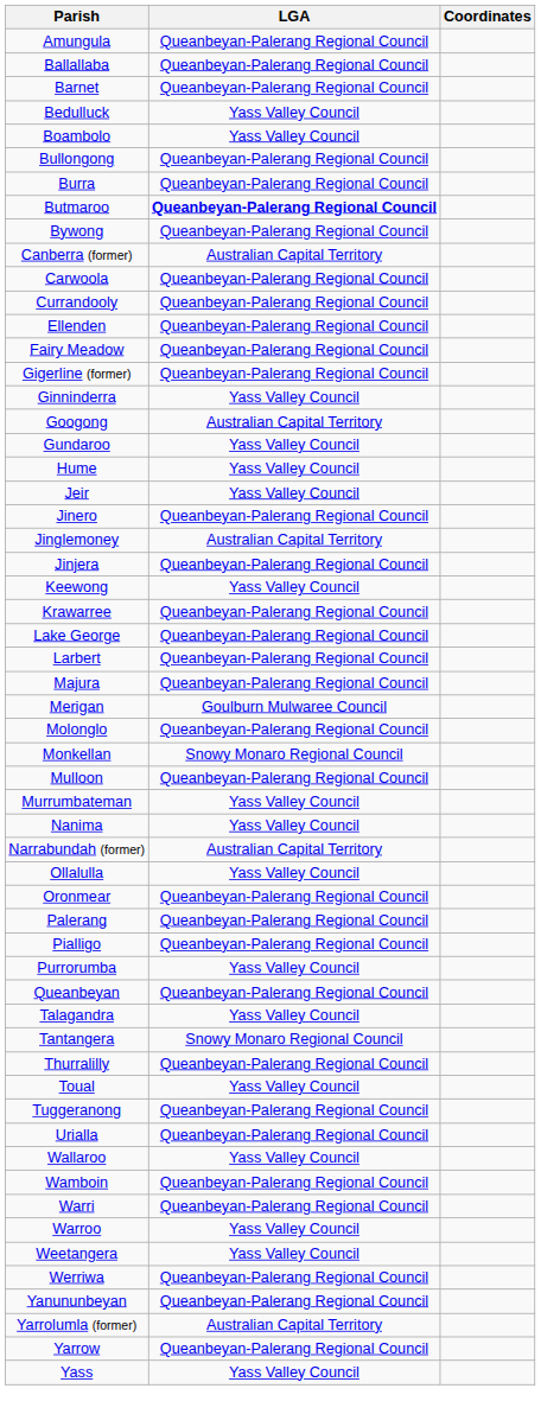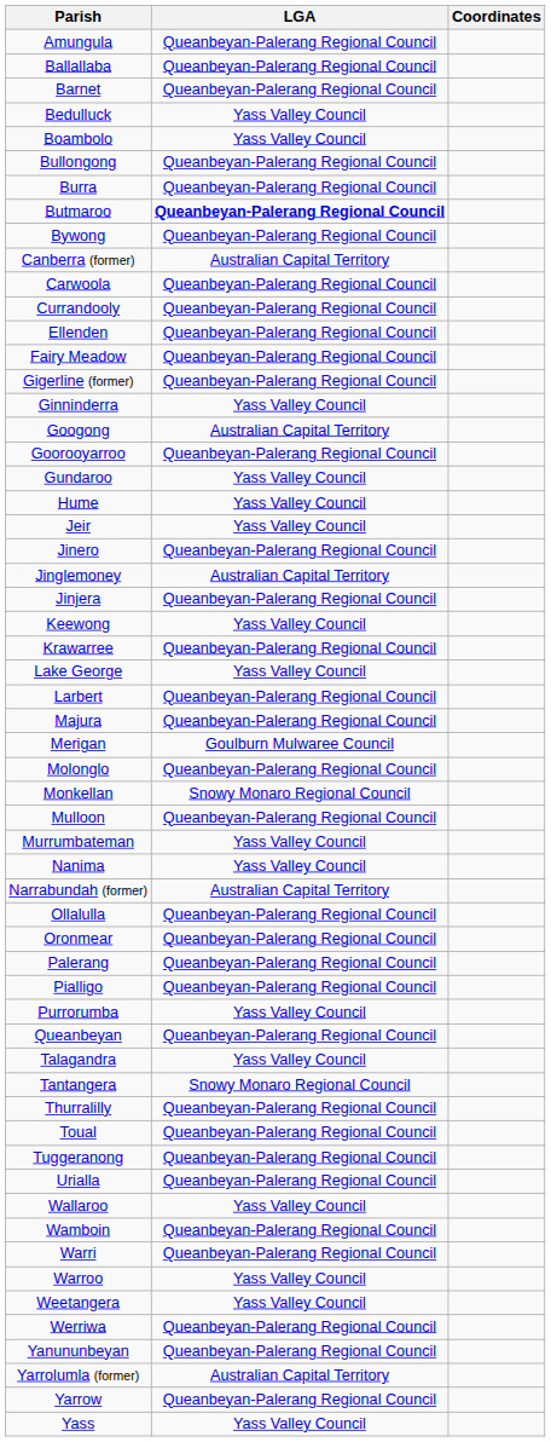 <table class="wikitable" style="text-align:center">
 <tr>
 <th>Parish</th>
 <th>LGA</th>
 <th>Coordinates</th>
 </tr>
 <tr>
 <td><a href='#'>Amungula</a></td>
 <td><a href='#'>Queanbeyan-Palerang Regional Council</a></td>
 <td></td>
 </tr>
 <tr>
 <td><a href='#'>Ballallaba</a></td>
 <td><a href='#'>Queanbeyan-Palerang Regional Council</a></td>
 <td></td>
 </tr>
 <tr>
 <td><a href='#'>Barnet</a></td>
 <td><a href='#'>Queanbeyan-Palerang Regional Council</a></td>
 <td></td>
 </tr>
 <tr>
 <td><a href='#'>Bedulluck</a></td>
 <td><a href='#'>Yass Valley Council</a></td>
 <td></td>
 </tr>
 <tr>
 <td><a href='#'>Boambolo</a></td>
 <td><a href='#'>Yass Valley Council</a></td>
 <td></td>
 </tr>
 <tr>
 <td><a href='#'>Bullongong</a></td>
 <td><a href='#'>Queanbeyan-Palerang Regional Council</a></td>
 <td></td>
 </tr>
 <tr>
 <td><a href='#'>Burra</a></td>
 <td><a href='#'>Queanbeyan-Palerang Regional Council</a></td>
 <td></td>
 </tr>
 <tr>
 <td><a href='#'>Butmaroo</a></td>
 <td><strong><a href='#'>Queanbeyan-Palerang Regional Council</a></strong></td>
 <td></td>
 </tr>
 <tr>
 <td><a href='#'>Bywong</a></td>
 <td><a href='#'>Queanbeyan-Palerang Regional Council</a></td>
 <td></td>
 </tr>
 <tr>
 <td><a href='#'>Canberra</a> <small>(former)</small></td>
 <td><a href='#'>Australian Capital Territory</a></td>
 <td></td>
 </tr>
 <tr>
 <td><a href='#'>Carwoola</a></td>
 <td><a href='#'>Queanbeyan-Palerang Regional Council</a></td>
 <td></td>
 </tr>
 <tr>
 <td><a href='#'>Currandooly</a></td>
 <td><a href='#'>Queanbeyan-Palerang Regional Council</a></td>
 <td></td>
 </tr>
 <tr>
 <td><a href='#'>Ellenden</a></td>
 <td><a href='#'>Queanbeyan-Palerang Regional Council</a></td>
 <td></td>
 </tr>
 <tr>
 <td><a href='#'>Fairy Meadow</a></td>
 <td><a href='#'>Queanbeyan-Palerang Regional Council</a></td>
 <td></td>
 </tr>
 <tr>
 <td><a href='#'>Gigerline</a> <small>(former)</small></td>
 <td><a href='#'>Queanbeyan-Palerang Regional Council</a></td>
 <td></td>
 </tr>
 <tr>
 <td><a href='#'>Ginninderra</a></td>
 <td><a href='#'>Yass Valley Council</a></td>
 <td></td>
 </tr>
 <tr>
 <td><a href='#'>Googong</a></td>
 <td><a href='#'>Australian Capital Territory</a></td>
 <td></td>
 </tr>
 <tr>
+<td><a href='#'>Goorooyarroo</a></td>
+<td><a href='#'>Queanbeyan-Palerang Regional Council</a></td>
+<td></td>
+</tr>
+<tr>
 <td><a href='#'>Gundaroo</a></td>
 <td><a href='#'>Yass Valley Council</a></td>
 <td></td>
 </tr>
 <tr>
 <td><a href='#'>Hume</a></td>
 <td><a href='#'>Yass Valley Council</a></td>
 <td></td>
 </tr>
 <tr>
 <td><a href='#'>Jeir</a></td>
 <td><a href='#'>Yass Valley Council</a></td>
 <td></td>
 </tr>
 <tr>
 <td><a href='#'>Jinero</a></td>
 <td><a href='#'>Queanbeyan-Palerang Regional Council</a></td>
 <td></td>
 </tr>
 <tr>
 <td><a href='#'>Jinglemoney</a></td>
 <td><a href='#'>Australian Capital Territory</a></td>
 <td></td>
 </tr>
 <tr>
 <td><a href='#'>Jinjera</a></td>
 <td><a href='#'>Queanbeyan-Palerang Regional Council</a></td>
 <td></td>
 </tr>
 <tr>
 <td><a href='#'>Keewong</a></td>
 <td><a href='#'>Yass Valley Council</a></td>
 <td></td>
 </tr>
 <tr>
 <td><a href='#'>Krawarree</a></td>
 <td><a href='#'>Queanbeyan-Palerang Regional Council</a></td>
 <td></td>
 </tr>
 <tr>
 <td><a href='#'>Lake George</a></td>
-<td><a href='#'>Queanbeyan-Palerang Regional Council</a></td>
+<td><a href='#'>Yass Valley Council</a></td>
 <td></td>
 </tr>
 <tr>
 <td><a href='#'>Larbert</a></td>
 <td><a href='#'>Queanbeyan-Palerang Regional Council</a></td>
 <td></td>
 </tr>
 <tr>
 <td><a href='#'>Majura</a></td>
 <td><a href='#'>Queanbeyan-Palerang Regional Council</a></td>
 <td></td>
 </tr>
 <tr>
 <td><a href='#'>Merigan</a></td>
 <td><a href='#'>Goulburn Mulwaree Council</a></td>
 <td></td>
 </tr>
 <tr>
 <td><a href='#'>Molonglo</a></td>
 <td><a href='#'>Queanbeyan-Palerang Regional Council</a></td>
 <td></td>
 </tr>
 <tr>
 <td><a href='#'>Monkellan</a></td>
 <td><a href='#'>Snowy Monaro Regional Council</a></td>
 <td></td>
 </tr>
 <tr>
 <td><a href='#'>Mulloon</a></td>
 <td><a href='#'>Queanbeyan-Palerang Regional Council</a></td>
 <td></td>
 </tr>
 <tr>
 <td><a href='#'>Murrumbateman</a></td>
 <td><a href='#'>Yass Valley Council</a></td>
 <td></td>
 </tr>
 <tr>
 <td><a href='#'>Nanima</a></td>
 <td><a href='#'>Yass Valley Council</a></td>
 <td></td>
 </tr>
 <tr>
 <td><a href='#'>Narrabundah</a> <small>(former)</small></td>
 <td><a href='#'>Australian Capital Territory</a></td>
 <td></td>
 </tr>
 <tr>
 <td><a href='#'>Ollalulla</a></td>
-<td><a href='#'>Yass Valley Council</a></td>
+<td><a href='#'>Queanbeyan-Palerang Regional Council</a></td>
 <td></td>
 </tr>
 <tr>
 <td><a href='#'>Oronmear</a></td>
 <td><a href='#'>Queanbeyan-Palerang Regional Council</a></td>
 <td></td>
 </tr>
 <tr>
 <td><a href='#'>Palerang</a></td>
 <td><a href='#'>Queanbeyan-Palerang Regional Council</a></td>
 <td></td>
 </tr>
 <tr>
 <td><a href='#'>Pialligo</a></td>
 <td><a href='#'>Queanbeyan-Palerang Regional Council</a></td>
 <td></td>
 </tr>
 <tr>
 <td><a href='#'>Purrorumba</a></td>
 <td><a href='#'>Yass Valley Council</a></td>
 <td></td>
 </tr>
 <tr>
 <td><a href='#'>Queanbeyan</a></td>
 <td><a href='#'>Queanbeyan-Palerang Regional Council</a></td>
 <td></td>
 </tr>
 <tr>
 <td><a href='#'>Talagandra</a></td>
 <td><a href='#'>Yass Valley Council</a></td>
 <td></td>
 </tr>
 <tr>
 <td><a href='#'>Tantangera</a></td>
 <td><a href='#'>Snowy Monaro Regional Council</a></td>
 <td></td>
 </tr>
 <tr>
 <td><a href='#'>Thurralilly</a></td>
 <td><a href='#'>Queanbeyan-Palerang Regional Council</a></td>
 <td></td>
 </tr>
 <tr>
 <td><a href='#'>Toual</a></td>
-<td><a href='#'>Yass Valley Council</a></td>
+<td><a href='#'>Queanbeyan-Palerang Regional Council</a></td>
 <td></td>
 </tr>
 <tr>
 <td><a href='#'>Tuggeranong</a></td>
 <td><a href='#'>Queanbeyan-Palerang Regional Council</a></td>
 <td></td>
 </tr>
 <tr>
 <td><a href='#'>Urialla</a></td>
 <td><a href='#'>Queanbeyan-Palerang Regional Council</a></td>
 <td></td>
 </tr>
 <tr>
 <td><a href='#'>Wallaroo</a></td>
 <td><a href='#'>Yass Valley Council</a></td>
 <td></td>
 </tr>
 <tr>
 <td><a href='#'>Wamboin</a></td>
 <td><a href='#'>Queanbeyan-Palerang Regional Council</a></td>
 <td></td>
 </tr>
 <tr>
 <td><a href='#'>Warri</a></td>
 <td><a href='#'>Queanbeyan-Palerang Regional Council</a></td>
 <td></td>
 </tr>
 <tr>
 <td><a href='#'>Warroo</a></td>
 <td><a href='#'>Yass Valley Council</a></td>
 <td></td>
 </tr>
 <tr>
 <td><a href='#'>Weetangera</a></td>
 <td><a href='#'>Yass Valley Council</a></td>
 <td></td>
 </tr>
 <tr>
 <td><a href='#'>Werriwa</a></td>
 <td><a href='#'>Queanbeyan-Palerang Regional Council</a></td>
 <td></td>
 </tr>
 <tr>
 <td><a href='#'>Yanununbeyan</a></td>
 <td><a href='#'>Queanbeyan-Palerang Regional Council</a></td>
 <td></td>
 </tr>
 <tr>
 <td><a href='#'>Yarrolumla</a> <small>(former)</small></td>
 <td><a href='#'>Australian Capital Territory</a></td>
 <td></td>
 </tr>
 <tr>
 <td><a href='#'>Yarrow</a></td>
 <td><a href='#'>Queanbeyan-Palerang Regional Council</a></td>
 <td></td>
 </tr>
 <tr>
 <td><a href='#'>Yass</a></td>
 <td><a href='#'>Yass Valley Council</a></td>
 <td></td>
 </tr>
 </table>
